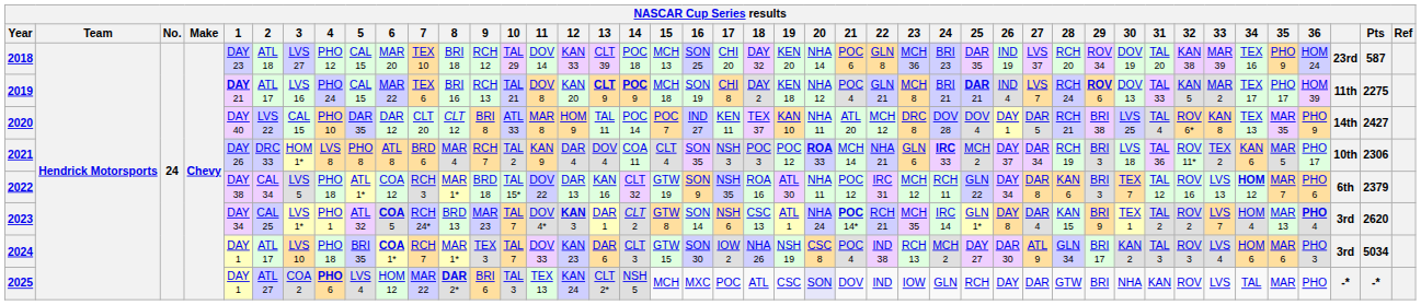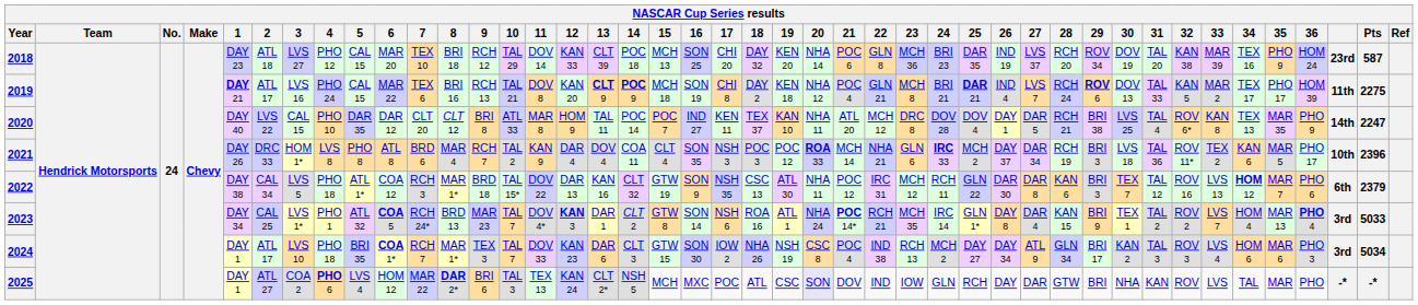 <table class="wikitable" style="text-align:center; font-size:75%">
 <tr>
 <th colspan=45><a href='#'>NASCAR Cup Series</a> results</th>
 </tr>
 <tr>
 <th>Year</th>
 <th>Team</th>
 <th>No.</th>
 <th>Make</th>
 <th>1</th>
 <th>2</th>
 <th>3</th>
 <th>4</th>
 <th>5</th>
 <th>6</th>
 <th>7</th>
 <th>8</th>
 <th>9</th>
 <th>10</th>
 <th>11</th>
 <th>12</th>
 <th>13</th>
 <th>14</th>
 <th>15</th>
 <th>16</th>
 <th>17</th>
 <th>18</th>
 <th>19</th>
 <th>20</th>
 <th>21</th>
 <th>22</th>
 <th>23</th>
 <th>24</th>
 <th>25</th>
 <th>26</th>
 <th>27</th>
 <th>28</th>
 <th>29</th>
 <th>30</th>
 <th>31</th>
 <th>32</th>
 <th>33</th>
 <th>34</th>
 <th>35</th>
 <th>36</th>
 <th></th>
 <th>Pts</th>
 <th>Ref</th>
 </tr>
 <tr>
 <th><a href='#'>2018</a></th>
 <th rowspan=8><a href='#'>Hendrick Motorsports</a></th>
 <th rowspan=8>24</th>
 <th rowspan=8><a href='#'>Chevy</a></th>
 <td style="background:#CFCFFF;"><a href='#'>DAY</a><br><small>23</small></td>
 <td style="background:#DFFFDF;"><a href='#'>ATL</a><br><small>18</small></td>
 <td style="background:#CFCFFF;"><a href='#'>LVS</a><br><small>27</small></td>
 <td style="background:#DFFFDF;"><a href='#'>PHO</a><br><small>12</small></td>
 <td style="background:#DFFFDF;"><a href='#'>CAL</a><br><small>15</small></td>
 <td style="background:#DFFFDF;"><a href='#'>MAR</a><br><small>20</small></td>
 <td style="background:#FFDF9F;"><a href='#'>TEX</a><br><small>10</small></td>
 <td style="background:#DFFFDF;"><a href='#'>BRI</a><br><small>18</small></td>
 <td style="background:#DFFFDF;"><a href='#'>RCH</a><br><small>12</small></td>
 <td style="background:#EFCFFF;"><a href='#'>TAL</a><br><small>29</small></td>
 <td style="background:#DFFFDF;"><a href='#'>DOV</a><br><small>14</small></td>
 <td style="background:#EFCFFF;"><a href='#'>KAN</a><br><small>33</small></td>
 <td style="background:#EFCFFF;"><a href='#'>CLT</a><br><small>39</small></td>
 <td style="background:#DFFFDF;"><a href='#'>POC</a><br><small>18</small></td>
 <td style="background:#DFFFDF;"><a href='#'>MCH</a><br><small>13</small></td>
 <td style="background:#CFCFFF;"><a href='#'>SON</a><br><small>25</small></td>
 <td style="background:#DFFFDF;"><a href='#'>CHI</a><br><small>20</small></td>
 <td style="background:#EFCFFF;"><a href='#'>DAY</a><br><small>32</small></td>
 <td style="background:#DFFFDF;"><a href='#'>KEN</a><br><small>20</small></td>
 <td style="background:#DFFFDF;"><a href='#'>NHA</a><br><small>14</small></td>
 <td style="background:#FFDF9F;"><a href='#'>POC</a><br><small>6</small></td>
 <td style="background:#FFDF9F;"><a href='#'>GLN</a><br><small>8</small></td>
 <td style="background:#CFCFFF;"><a href='#'>MCH</a><br><small>36</small></td>
 <td style="background:#CFCFFF;"><a href='#'>BRI</a><br><small>23</small></td>
 <td style="background:#EFCFFF;"><a href='#'>DAR</a><br><small>35</small></td>
 <td style="background:#DFFFDF;"><a href='#'>IND</a><br><small>19</small></td>
 <td style="background:#EFCFFF;"><a href='#'>LVS</a><br><small>37</small></td>
 <td style="background:#DFFFDF;"><a href='#'>RCH</a><br><small>20</small></td>
 <td style="background:#EFCFFF;"><a href='#'>ROV</a><br><small>34</small></td>
 <td style="background:#DFFFDF;"><a href='#'>DOV</a><br><small>19</small></td>
 <td style="background:#DFFFDF;"><a href='#'>TAL</a><br><small>20</small></td>
 <td style="background:#EFCFFF;"><a href='#'>KAN</a><br><small>38</small></td>
 <td style="background:#EFCFFF;"><a href='#'>MAR</a><br><small>39</small></td>
 <td style="background:#DFFFDF;"><a href='#'>TEX</a><br><small>16</small></td>
 <td style="background:#FFDF9F;"><a href='#'>PHO</a><br><small>9</small></td>
 <td style="background:#CFCFFF;"><a href='#'>HOM</a><br><small>24</small></td>
 <th>23rd</th>
 <th>587</th>
 <th></th>
 </tr>
 <tr>
 <th><a href='#'>2019</a></th>
 <td style="background:#EFCFFF;"><strong><a href='#'>DAY</a></strong><br><small>21</small></td>
 <td style="background:#DFFFDF;"><a href='#'>ATL</a><br><small>17</small></td>
 <td style="background:#DFFFDF;"><a href='#'>LVS</a><br><small>16</small></td>
 <td style="background:#CFCFFF;"><a href='#'>PHO</a><br><small>24</small></td>
 <td style="background:#DFFFDF;"><a href='#'>CAL</a><br><small>15</small></td>
 <td style="background:#CFCFFF;"><a href='#'>MAR</a><br><small>22</small></td>
 <td style="background:#FFDF9F;"><a href='#'>TEX</a><br><small>6</small></td>
 <td style="background:#DFFFDF;"><a href='#'>BRI</a><br><small>16</small></td>
 <td style="background:#DFFFDF;"><a href='#'>RCH</a><br><small>13</small></td>
 <td style="background:#CFCFFF;"><a href='#'>TAL</a><br><small>21</small></td>
 <td style="background:#FFDF9F;"><a href='#'>DOV</a><br><small>8</small></td>
 <td style="background:#DFFFDF;"><a href='#'>KAN</a><br><small>20</small></td>
 <td style="background:#FFDF9F;"><strong><a href='#'>CLT</a></strong><br><small>9</small></td>
 <td style="background:#FFDF9F;"><strong><a href='#'>POC</a></strong><br><small>9</small></td>
 <td style="background:#DFFFDF;"><a href='#'>MCH</a><br><small>18</small></td>
 <td style="background:#DFFFDF;"><a href='#'>SON</a><br><small>19</small></td>
 <td style="background:#FFDF9F;"><a href='#'>CHI</a><br><small>8</small></td>
 <td style="background:#DFDFDF;"><a href='#'>DAY</a><br><small>2</small></td>
 <td style="background:#DFFFDF;"><a href='#'>KEN</a><br><small>18</small></td>
 <td style="background:#DFFFDF;"><a href='#'>NHA</a><br><small>12</small></td>
 <td style="background:#DFDFDF;"><a href='#'>POC</a><br><small>4</small></td>
 <td style="background:#CFCFFF;"><a href='#'>GLN</a><br><small>21</small></td>
 <td style="background:#FFDF9F;"><a href='#'>MCH</a><br><small>8</small></td>
 <td style="background:#CFCFFF;"><a href='#'>BRI</a><br><small>21</small></td>
 <td style="background:#CFCFFF;"><strong><a href='#'>DAR</a></strong><br><small>21</small></td>
 <td style="background:#DFDFDF;"><a href='#'>IND</a><br><small>4</small></td>
 <td style="background:#FFDF9F;"><a href='#'>LVS</a><br><small>7</small></td>
 <td style="background:#CFCFFF;"><a href='#'>RCH</a><br><small>24</small></td>
 <td style="background:#FFDF9F;"><strong><a href='#'>ROV</a></strong><br><small>6</small></td>
 <td style="background:#DFFFDF;"><a href='#'>DOV</a><br><small>13</small></td>
 <td style="background:#EFCFFF;"><a href='#'>TAL</a><br><small>33</small></td>
 <td style="background:#DFDFDF;"><a href='#'>KAN</a><br><small>5</small></td>
 <td style="background:#DFDFDF;"><a href='#'>MAR</a><br><small>2</small></td>
 <td style="background:#DFFFDF;"><a href='#'>TEX</a><br><small>17</small></td>
 <td style="background:#DFFFDF;"><a href='#'>PHO</a><br><small>17</small></td>
 <td style="background:#EFCFFF;"><a href='#'>HOM</a><br><small>39</small></td>
 <th>11th</th>
 <th>2275</th>
 <th></th>
 </tr>
 <tr>
 <th><a href='#'>2020</a></th>
 <td style="background:#EFCFFF;"><a href='#'>DAY</a><br><small>40</small></td>
 <td style="background:#CFCFFF;"><a href='#'>LVS</a><br><small>22</small></td>
 <td style="background:#DFFFDF;"><a href='#'>CAL</a><br><small>15</small></td>
 <td style="background:#FFDF9F;"><a href='#'>PHO</a><br><small>10</small></td>
 <td style="background:#CFCFFF;"><a href='#'>DAR</a><br><small>35</small></td>
 <td style="background:#DFFFDF;"><a href='#'>DAR</a><br><small>12</small></td>
 <td style="background:#DFFFDF;"><a href='#'>CLT</a><br><small>20</small></td>
 <td style="background:#DFFFDF;"><em><a href='#'>CLT</a></em><br><small>12</small></td>
 <td style="background:#FFDF9F;"><a href='#'>BRI</a><br><small>8</small></td>
 <td style="background:#CFCFFF;"><a href='#'>ATL</a><br><small>33</small></td>
 <td style="background:#FFDF9F;"><a href='#'>MAR</a><br><small>8</small></td>
 <td style="background:#FFDF9F;"><a href='#'>HOM</a><br><small>9</small></td>
 <td style="background:#DFFFDF;"><a href='#'>TAL</a><br><small>11</small></td>
 <td style="background:#DFFFDF;"><a href='#'>POC</a><br><small>14</small></td>
 <td style="background:#FFDF9F;"><a href='#'>POC</a><br><small>7</small></td>
 <td style="background:#CFCFFF;"><a href='#'>IND</a><br><small>27</small></td>
 <td style="background:#DFFFDF;"><a href='#'>KEN</a><br><small>11</small></td>
 <td style="background:#EFCFFF;"><a href='#'>TEX</a><br><small>37</small></td>
 <td style="background:#FFDF9F;"><a href='#'>KAN</a><br><small>10</small></td>
 <td style="background:#DFFFDF;"><a href='#'>NHA</a><br><small>11</small></td>
 <td style="background:#DFFFDF;"><a href='#'>ATL</a><br><small>20</small></td>
 <td style="background:#DFFFDF;"><a href='#'>MCH</a><br><small>12</small></td>
 <td style="background:#FFDF9F;"><a href='#'>DRC</a><br><small>8</small></td>
 <td style="background:#CFCFFF;"><a href='#'>DOV</a><br><small>28</small></td>
 <td style="background:#DFDFDF;"><a href='#'>DOV</a><br><small>4</small></td>
 <td style="background:#FFFFBF;"><a href='#'>DAY</a><br><small>1</small></td>
 <td style="background:#DFDFDF;"><a href='#'>DAR</a><br><small>5</small></td>
 <td style="background:#CFCFFF;"><a href='#'>RCH</a><br><small>21</small></td>
 <td style="background:#EFCFFF;"><a href='#'>BRI</a><br><small>38</small></td>
 <td style="background:#CFCFFF;"><a href='#'>LVS</a><br><small>25</small></td>
 <td style="background:#DFDFDF;"><a href='#'>TAL</a><br><small>4</small></td>
 <td style="background:#FFDF9F;"><a href='#'>ROV</a><br><small>6*</small></td>
 <td style="background:#FFDF9F;"><a href='#'>KAN</a><br><small>8</small></td>
 <td style="background:#DFFFDF;"><a href='#'>TEX</a><br><small>13</small></td>
 <td style="background:#EFCFFF;"><a href='#'>MAR</a><br><small>35</small></td>
 <td style="background:#FFDF9F;"><a href='#'>PHO</a><br><small>9</small></td>
 <th>14th</th>
-<th>2427</th>
+<th>2247</th>
 <th></th>
 </tr>
 <tr>
 <th><a href='#'>2021</a></th>
 <td style="background:#CFCFFF;"><a href='#'>DAY</a><br><small>26</small></td>
 <td style="background:#CFCFFF;"><a href='#'>DRC</a><br><small>33</small></td>
 <td style="background:#FFFFBF;"><a href='#'>HOM</a><br><small>1*</small></td>
 <td style="background:#FFDF9F;"><a href='#'>LVS</a><br><small>8</small></td>
 <td style="background:#FFDF9F;"><a href='#'>PHO</a><br><small>8</small></td>
 <td style="background:#FFDF9F;"><a href='#'>ATL</a><br><small>8</small></td>
 <td style="background:#FFDF9F;"><a href='#'>BRD</a><br><small>6</small></td>
 <td style="background:#DFDFDF;"><a href='#'>MAR</a><br><small>4</small></td>
 <td style="background:#FFDF9F;"><a href='#'>RCH</a><br><small>7</small></td>
 <td style="background:#DFDFDF;"><a href='#'>TAL</a><br><small>2</small></td>
 <td style="background:#FFDF9F;"><a href='#'>KAN</a><br><small>9</small></td>
 <td style="background:#DFDFDF;"><a href='#'>DAR</a><br><small>4</small></td>
 <td style="background:#DFDFDF;"><a href='#'>DOV</a><br><small>4</small></td>
 <td style="background:#DFFFDF;"><a href='#'>COA</a><br><small>11</small></td>
 <td style="background:#DFDFDF;"><a href='#'>CLT</a><br><small>4</small></td>
 <td style="background:#EFCFFF;"><a href='#'>SON</a><br><small>35</small></td>
 <td style="background:#DFDFDF;"><a href='#'>NSH</a><br><small>3</small></td>
 <td style="background:#DFDFDF;"><a href='#'>POC</a><br><small>3</small></td>
 <td style="background:#DFFFDF;"><a href='#'>POC</a><br><small>12</small></td>
 <td style="background:#CFCFFF;"><strong><a href='#'>ROA</a></strong><br><small>33</small></td>
 <td style="background:#DFFFDF;"><a href='#'>MCH</a><br><small>14</small></td>
 <td style="background:#CFCFFF;"><a href='#'>NHA</a><br><small>21</small></td>
 <td style="background:#FFDF9F;"><a href='#'>GLN</a><br><small>6</small></td>
 <td style="background:#EFCFFF;"><strong><a href='#'>IRC</a></strong><br><small>33</small></td>
 <td style="background:#DFDFDF;"><a href='#'>MCH</a><br><small>2</small></td>
 <td style="background:#EFCFFF;"><a href='#'>DAY</a><br><small>37</small></td>
 <td style="background:#EFCFFF;"><a href='#'>DAR</a><br><small>34</small></td>
 <td style="background:#DFFFDF;"><a href='#'>RCH</a><br><small>19</small></td>
 <td style="background:#DFDFDF;"><a href='#'>BRI</a><br><small>3</small></td>
 <td style="background:#DFFFDF;"><a href='#'>LVS</a><br><small>18</small></td>
 <td style="background:#EFCFFF;"><a href='#'>TAL</a><br><small>36</small></td>
 <td style="background:#DFFFDF;"><a href='#'>ROV</a><br><small>11*</small></td>
 <td style="background:#DFDFDF;"><a href='#'>TEX</a><br><small>2</small></td>
 <td style="background:#FFDF9F;"><a href='#'>KAN</a><br><small>6</small></td>
 <td style="background:#DFDFDF;"><a href='#'>MAR</a><br><small>5</small></td>
 <td style="background:#DFFFDF;"><a href='#'>PHO</a><br><small>17</small></td>
 <th>10th</th>
-<th>2306</th>
+<th>2396</th>
 <th></th>
 </tr>
 <tr>
 <th><a href='#'>2022</a></th>
 <td style="background:#EFCFFF;"><a href='#'>DAY</a><br><small>38</small></td>
 <td style="background:#EFCFFF;"><a href='#'>CAL</a><br><small>34</small></td>
 <td style="background:#DFDFDF;"><a href='#'>LVS</a><br><small>5</small></td>
 <td style="background:#DFFFDF;"><a href='#'>PHO</a><br><small>18</small></td>
 <td style="background:#FFFFBF;"><a href='#'>ATL</a><br><small>1*</small></td>
 <td style="background:#DFFFDF;"><a href='#'>COA</a><br><small>12</small></td>
 <td style="background:#DFDFDF;"><a href='#'>RCH</a><br><small>3</small></td>
 <td style="background:#FFFFBF;"><a href='#'>MAR</a><br><small>1*</small></td>
 <td style="background:#DFFFDF;"><a href='#'>BRD</a><br><small>18</small></td>
 <td style="background:#DFFFDF;"><a href='#'>TAL</a><br><small>15*</small></td>
 <td style="background:#CFCFFF;"><a href='#'>DOV</a><br><small>22</small></td>
 <td style="background:#DFFFDF;"><a href='#'>DAR</a><br><small>13</small></td>
 <td style="background:#DFFFDF;"><a href='#'>KAN</a><br><small>16</small></td>
 <td style="background:#EFCFFF;"><a href='#'>CLT</a><br><small>32</small></td>
 <td style="background:#DFFFDF;"><a href='#'>GTW</a><br><small>19</small></td>
 <td style="background:#FFDF9F;"><a href='#'>SON</a><br><small>9</small></td>
 <td style="background:#CFCFFF;"><a href='#'>NSH</a><br><small>35</small></td>
-<td style="background:#DFFFDF;"><a href='#'>ROA</a><br><small>16</small></td>
+<td style="background:#DFFFDF;"><a href='#'>CSC</a><br><small>13</small></td>
 <td style="background:#EFCFFF;"><a href='#'>ATL</a><br><small>30</small></td>
 <td style="background:#DFFFDF;"><a href='#'>NHA</a><br><small>11</small></td>
 <td style="background:#DFFFDF;"><a href='#'>POC</a><br><small>12</small></td>
 <td style="background:#EFCFFF;"><a href='#'>IRC</a><br><small>31</small></td>
 <td style="background:#DFFFDF;"><a href='#'>MCH</a><br><small>12</small></td>
 <td style="background:#DFFFDF;"><a href='#'>RCH</a><br><small>11</small></td>
 <td style="background:#CFCFFF;"><a href='#'>GLN</a><br><small>22</small></td>
-<td style="background:#EFCFFF;"><a href='#'>DAY</a><br><small>34</small></td>
+<td style="background:#EFCFFF;"><a href='#'>DAR</a><br><small>30</small></td>
 <td style="background:#FFDF9F;"><a href='#'>DAR</a><br><small>8</small></td>
 <td style="background:#FFDF9F;"><a href='#'>KAN</a><br><small>6</small></td>
 <td style="background:#DFDFDF;"><a href='#'>BRI</a><br><small>3</small></td>
 <td style="background:#FFDF9F;"><a href='#'>TEX</a><br><small>7</small></td>
 <td style="background:#DFFFDF;"><a href='#'>TAL</a><br><small>12</small></td>
 <td style="background:#DFFFDF;"><a href='#'>ROV</a><br><small>16</small></td>
 <td style="background:#DFFFDF;"><a href='#'>LVS</a><br><small>13</small></td>
 <td style="background:#DFFFDF;"><strong><a href='#'>HOM</a></strong><br><small>12</small></td>
 <td style="background:#FFDF9F;"><a href='#'>MAR</a><br><small>7</small></td>
 <td style="background:#FFDF9F;"><a href='#'>PHO</a><br><small>6</small></td>
 <th>6th</th>
 <th>2379</th>
 <th></th>
 </tr>
 <tr>
 <th><a href='#'>2023</a></th>
 <td style="background:#EFCFFF;"><a href='#'>DAY</a><br><small>34</small></td>
 <td style="background:#CFCFFF;"><a href='#'>CAL</a><br><small>25</small></td>
 <td style="background:#FFFFBF;"><a href='#'>LVS</a><br><small>1*</small></td>
 <td style="background:#FFFFBF;"><a href='#'>PHO</a><br><small>1</small></td>
 <td style="background:#EFCFFF;"><a href='#'>ATL</a><br><small>32</small></td>
 <td style="background:#DFDFDF;"><strong><a href='#'>COA</a></strong><br><small>5</small></td>
 <td style="background:#CFCFFF;"><a href='#'>RCH</a><br><small>24*</small></td>
 <td style="background:#DFFFDF;"><a href='#'>BRD</a><br><small>13</small></td>
 <td style="background:#CFCFFF;"><a href='#'>MAR</a><br><small>23</small></td>
 <td style="background:#FFDF9F;"><a href='#'>TAL</a><br><small>7</small></td>
 <td style="background:#DFDFDF;"><a href='#'>DOV</a><br><small>4*</small></td>
 <td style="background:#DFDFDF;"><strong><a href='#'>KAN</a></strong><br><small>3</small></td>
 <td style="background:#FFFFBF;"><a href='#'>DAR</a><br><small>1</small></td>
 <td style="background:#DFDFDF;"><em><a href='#'>CLT</a></em><br><small>2</small></td>
 <td style="background:#FFDF9F;"><a href='#'>GTW</a><br><small>8</small></td>
 <td style="background:#DFFFDF;"><a href='#'>SON</a><br><small>14</small></td>
 <td style="background:#FFDF9F;"><a href='#'>NSH</a><br><small>6</small></td>
-<td style="background:#DFFFDF;"><a href='#'>CSC</a><br><small>13</small></td>
+<td style="background:#DFFFDF;"><a href='#'>ROA</a><br><small>16</small></td>
 <td style="background:#FFFFBF;"><a href='#'>ATL</a><br><small>1</small></td>
 <td style="background:#CFCFFF;"><a href='#'>NHA</a><br><small>24</small></td>
 <td style="background:#DFFFDF;"><strong><a href='#'>POC</a></strong><br><small>14*</small></td>
 <td style="background:#CFCFFF;"><a href='#'>RCH</a><br><small>21</small></td>
 <td style="background:#EFCFFF;"><a href='#'>MCH</a><br><small>35</small></td>
 <td style="background:#DFFFDF;"><a href='#'>IRC</a><br><small>14</small></td>
 <td style="background:#FFFFBF;"><a href='#'>GLN</a><br><small>1*</small></td>
 <td style="background:#FFDF9F;"><a href='#'>DAY</a><br><small>8</small></td>
 <td style="background:#DFDFDF;"><a href='#'>DAR</a><br><small>4</small></td>
 <td style="background:#DFFFDF;"><a href='#'>KAN</a><br><small>15</small></td>
 <td style="background:#FFDF9F;"><a href='#'>BRI</a><br><small>9</small></td>
 <td style="background:#FFFFBF;"><a href='#'>TEX</a><br><small>1</small></td>
 <td style="background:#DFDFDF;"><a href='#'>TAL</a><br><small>2</small></td>
 <td style="background:#DFDFDF;"><a href='#'>ROV</a><br><small>2</small></td>
 <td style="background:#FFDF9F;"><a href='#'>LVS</a><br><small>7</small></td>
 <td style="background:#DFDFDF;"><a href='#'>HOM</a><br><small>4</small></td>
 <td style="background:#DFFFDF;"><a href='#'>MAR</a><br><small>13</small></td>
 <td style="background:#DFDFDF;"><strong><a href='#'>PHO</a></strong><br><small>4</small></td>
 <th>3rd</th>
-<th>2620</th>
+<th>5033</th>
 <th></th>
 </tr>
 <tr>
 <th><a href='#'>2024</a></th>
 <td style="background:#FFFFBF;"><a href='#'>DAY</a><br><small>1</small></td>
 <td style="background:#DFFFDF;"><a href='#'>ATL</a><br><small>17</small></td>
 <td style="background:#FFDF9F;"><a href='#'>LVS</a><br><small>10</small></td>
 <td style="background:#DFFFDF;"><a href='#'>PHO</a><br><small>18</small></td>
 <td style="background:#CFCFFF;"><a href='#'>BRI</a><br><small>35</small></td>
 <td style="background:#FFFFBF;"><strong><a href='#'>COA</a></strong><br><small>1*</small></td>
 <td style="background:#FFDF9F;"><a href='#'>RCH</a><br><small>7</small></td>
 <td style="background:#FFFFBF;"><a href='#'>MAR</a><br><small>1*</small></td>
 <td style="background:#DFDFDF;"><a href='#'>TEX</a><br><small>3</small></td>
 <td style="background:#FFDF9F;"><a href='#'>TAL</a><br><small>7</small></td>
 <td style="background:#EFCFFF;"><a href='#'>DOV</a><br><small>33</small></td>
 <td style="background:#CFCFFF;"><a href='#'>KAN</a><br><small>23</small></td>
 <td style="background:#FFDF9F;"><a href='#'>DAR</a><br><small>6</small></td>
 <td style="background:#DFDFDF;"><a href='#'>CLT</a><br><small>3</small></td>
 <td style="background:#DFFFDF;"><a href='#'>GTW</a><br><small>15</small></td>
 <td style="background:#CFCFFF;"><a href='#'>SON</a><br><small>30</small></td>
 <td style="background:#DFDFDF;"><a href='#'>IOW</a><br><small>2</small></td>
 <td style="background:#CFCFFF;"><a href='#'>NHA</a><br><small>26</small></td>
 <td style="background:#DFFFDF;"><a href='#'>NSH</a><br><small>19</small></td>
 <td style="background:#FFDF9F;"><a href='#'>CSC</a><br><small>8</small></td>
 <td style="background:#DFDFDF;"><a href='#'>POC</a><br><small>4</small></td>
 <td style="background:#EFCFFF;"><a href='#'>IND</a><br><small>38</small></td>
 <td style="background:#DFFFDF;"><a href='#'>RCH</a><br><small>13</small></td>
 <td style="background:#DFDFDF;"><a href='#'>MCH</a><br><small>2</small></td>
 <td style="background:#EFCFFF;"><a href='#'>DAY</a><br><small>27</small></td>
-<td style="background:#EFCFFF;"><a href='#'>DAR</a><br><small>30</small></td>
+<td style="background:#EFCFFF;"><a href='#'>DAY</a><br><small>34</small></td>
 <td style="background:#FFDF9F;"><a href='#'>ATL</a><br><small>9</small></td>
 <td style="background:#CFCFFF;"><a href='#'>GLN</a><br><small>34</small></td>
 <td style="background:#DFFFDF;"><a href='#'>BRI</a><br><small>17</small></td>
 <td style="background:#DFDFDF;"><a href='#'>KAN</a><br><small>2</small></td>
 <td style="background:#DFDFDF;"><a href='#'>TAL</a><br><small>3</small></td>
 <td style="background:#DFDFDF;"><a href='#'>ROV</a><br><small>3</small></td>
 <td style="background:#DFDFDF;"><a href='#'>LVS</a><br><small>4</small></td>
 <td style="background:#FFDF9F;"><a href='#'>HOM</a><br><small>6</small></td>
 <td style="background:#FFDF9F;"><a href='#'>MAR</a><br><small>6</small></td>
 <td style="background:#DFDFDF;"><a href='#'>PHO</a><br><small>3</small></td>
 <th>3rd</th>
 <th>5034</th>
 <th></th>
 </tr>
 <tr>
 <th><a href='#'>2025</a></th>
 <td style="background:#FFFFBF;"><a href='#'>DAY</a><br><small>1</small></td>
 <td style="background:#CFCFFF;"><a href='#'>ATL</a><br><small>27</small></td>
 <td style="background:#DFDFDF;"><a href='#'>COA</a><br><small>2</small></td>
 <td style="background:#FFDF9F;"><strong><a href='#'>PHO</a></strong><br><small>6</small></td>
 <td style="background:#DFDFDF;"><a href='#'>LVS</a><br><small>4</small></td>
 <td style="background:#DFFFDF;"><a href='#'>HOM</a><br><small>12</small></td>
 <td style="background:#CFCFFF;"><a href='#'>MAR</a><br><small>22</small></td>
 <td style="background:#DFDFDF;"><strong><a href='#'>DAR</a></strong><br><small>2*</small></td>
 <td style="background:#FFDF9F;"><a href='#'>BRI</a><br><small>6</small></td>
 <td style="background:#DFDFDF;"><a href='#'>TAL</a><br><small>3</small></td>
 <td style="background:#DFFFDF;"><a href='#'>TEX</a><br><small>13</small></td>
 <td style="background:#CFCFFF;"><a href='#'>KAN</a><br><small>24</small></td>
 <td style="background:#DFDFDF;"><a href='#'>CLT</a><br><small>2*</small></td>
 <td style="background:#DFDFDF;"><a href='#'>NSH</a><br><small>5</small></td>
 <td style="background:#;"><a href='#'>MCH</a><br><small></small></td>
 <td><a href='#'>MXC</a></td>
 <td><a href='#'>POC</a></td>
 <td><a href='#'>ATL</a></td>
 <td><a href='#'>CSC</a></td>
 <td style="background: lavender;"><a href='#'>SON</a></td>
 <td><a href='#'>DOV</a></td>
 <td><a href='#'>IND</a></td>
 <td><a href='#'>IOW</a></td>
 <td><a href='#'>GLN</a></td>
 <td><a href='#'>RCH</a></td>
 <td><a href='#'>DAY</a></td>
 <td><a href='#'>DAR</a></td>
 <td><a href='#'>GTW</a></td>
 <td><a href='#'>BRI</a></td>
 <td><a href='#'>NHA</a></td>
 <td><a href='#'>KAN</a></td>
 <td><a href='#'>ROV</a></td>
 <td><a href='#'>LVS</a></td>
 <td><a href='#'>TAL</a></td>
 <td><a href='#'>MAR</a></td>
 <td><a href='#'>PHO</a></td>
 <th>-*</th>
 <th>-*</th>
 <th></th>
 </tr>
 </table>
